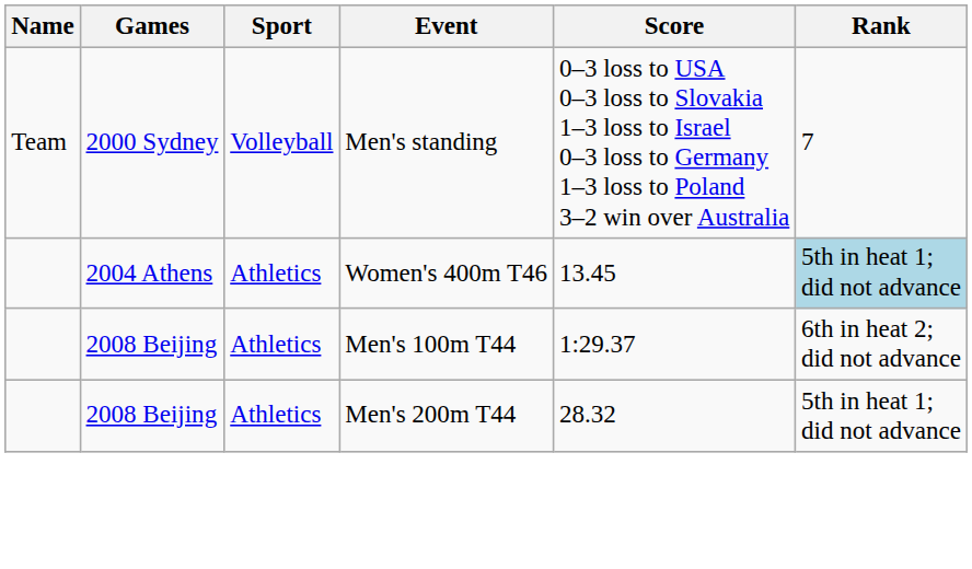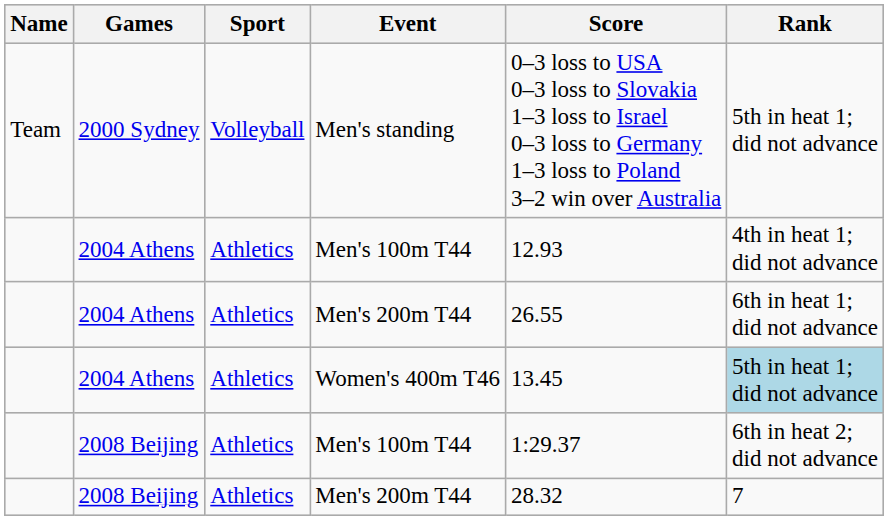 <table class="wikitable sortable" style="font-size:90%">
 <tr>
 <th>Name</th>
 <th>Games</th>
 <th>Sport</th>
 <th>Event</th>
 <th>Score</th>
 <th>Rank</th>
 </tr>
 <tr>
 <td>Team</td>
 <td><a href='#'>2000 Sydney</a></td>
 <td><a href='#'>Volleyball</a></td>
 <td>Men's standing</td>
 <td>0–3 loss to <a href='#'>USA</a><br> 0–3 loss to <a href='#'>Slovakia</a><br> 1–3 loss to <a href='#'>Israel</a><br> 0–3 loss to <a href='#'>Germany</a><br> 1–3 loss to <a href='#'>Poland</a><br> 3–2 win over <a href='#'>Australia</a><br></td>
-<td>7</td>
+<td>5th in heat 1;<br> did not advance</td>
+</tr>
+<tr>
+<td></td>
+<td><a href='#'>2004 Athens</a></td>
+<td><a href='#'>Athletics</a></td>
+<td>Men's 100m T44</td>
+<td>12.93</td>
+<td>4th in heat 1;<br> did not advance</td>
+</tr>
+<tr>
+<td></td>
+<td><a href='#'>2004 Athens</a></td>
+<td><a href='#'>Athletics</a></td>
+<td>Men's 200m T44</td>
+<td>26.55</td>
+<td>6th in heat 1;<br> did not advance</td>
 </tr>
 <tr>
 <td></td>
 <td><a href='#'>2004 Athens</a></td>
 <td><a href='#'>Athletics</a></td>
 <td>Women's 400m T46</td>
 <td>13.45</td>
 <td style="background: lightblue;">5th in heat 1;<br> did not advance</td>
 </tr>
 <tr>
 <td></td>
 <td><a href='#'>2008 Beijing</a></td>
 <td><a href='#'>Athletics</a></td>
 <td>Men's 100m T44</td>
 <td>1:29.37</td>
 <td>6th in heat 2;<br> did not advance</td>
 </tr>
 <tr>
 <td></td>
 <td><a href='#'>2008 Beijing</a></td>
 <td><a href='#'>Athletics</a></td>
 <td>Men's 200m T44</td>
 <td>28.32</td>
-<td>5th in heat 1;<br> did not advance</td>
+<td>7</td>
 </tr>
 </table>
